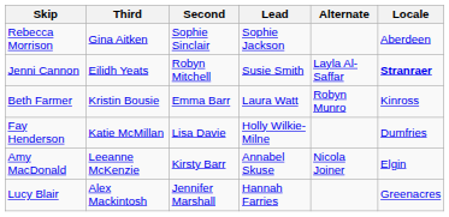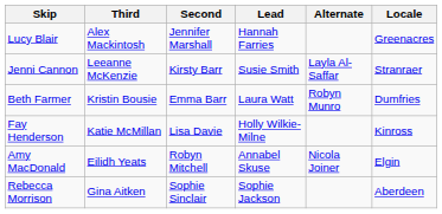 <table class="wikitable">
 <tr>
 <th scope="col">Skip</th>
 <th scope="col">Third</th>
 <th scope="col">Second</th>
 <th scope="col">Lead</th>
 <th scope="col">Alternate</th>
 <th scope="col">Locale</th>
 </tr>
 <tr>
+<td><a href='#'>Lucy Blair</a></td>
+<td><a href='#'>Alex Mackintosh</a></td>
+<td><a href='#'>Jennifer Marshall</a></td>
+<td><a href='#'>Hannah Farries</a></td>
+<td></td>
+<td><a href='#'>Greenacres</a></td>
+</tr>
+<tr>
+<td><a href='#'>Jenni Cannon</a></td>
+<td><a href='#'>Leeanne McKenzie</a></td>
+<td><a href='#'>Kirsty Barr</a></td>
+<td><a href='#'>Susie Smith</a></td>
+<td><a href='#'>Layla Al-Saffar</a></td>
+<td><a href='#'>Stranraer</a></td>
+</tr>
+<tr>
+<td><a href='#'>Beth Farmer</a></td>
+<td><a href='#'>Kristin Bousie</a></td>
+<td><a href='#'>Emma Barr</a></td>
+<td><a href='#'>Laura Watt</a></td>
+<td><a href='#'>Robyn Munro</a></td>
+<td><a href='#'>Dumfries</a></td>
+</tr>
+<tr>
+<td><a href='#'>Fay Henderson</a></td>
+<td><a href='#'>Katie McMillan</a></td>
+<td><a href='#'>Lisa Davie</a></td>
+<td><a href='#'>Holly Wilkie-Milne</a></td>
+<td></td>
+<td><a href='#'>Kinross</a></td>
+</tr>
+<tr>
+<td><a href='#'>Amy MacDonald</a></td>
+<td><a href='#'>Eilidh Yeats</a></td>
+<td><a href='#'>Robyn Mitchell</a></td>
+<td><a href='#'>Annabel Skuse</a></td>
+<td><a href='#'>Nicola Joiner</a></td>
+<td><a href='#'>Elgin</a></td>
+</tr>
+<tr>
 <td><a href='#'>Rebecca Morrison</a></td>
 <td><a href='#'>Gina Aitken</a></td>
 <td><a href='#'>Sophie Sinclair</a></td>
 <td><a href='#'>Sophie Jackson</a></td>
 <td></td>
 <td><a href='#'>Aberdeen</a></td>
 </tr>
-<tr>
-<td><a href='#'>Jenni Cannon</a></td>
-<td><a href='#'>Eilidh Yeats</a></td>
-<td><a href='#'>Robyn Mitchell</a></td>
-<td><a href='#'>Susie Smith</a></td>
-<td><a href='#'>Layla Al-Saffar</a></td>
-<td><strong><a href='#'>Stranraer</a></strong></td>
-</tr>
-<tr>
-<td><a href='#'>Beth Farmer</a></td>
-<td><a href='#'>Kristin Bousie</a></td>
-<td><a href='#'>Emma Barr</a></td>
-<td><a href='#'>Laura Watt</a></td>
-<td><a href='#'>Robyn Munro</a></td>
-<td><a href='#'>Kinross</a></td>
-</tr>
-<tr>
-<td><a href='#'>Fay Henderson</a></td>
-<td><a href='#'>Katie McMillan</a></td>
-<td><a href='#'>Lisa Davie</a></td>
-<td><a href='#'>Holly Wilkie-Milne</a></td>
-<td></td>
-<td><a href='#'>Dumfries</a></td>
-</tr>
-<tr>
-<td><a href='#'>Amy MacDonald</a></td>
-<td><a href='#'>Leeanne McKenzie</a></td>
-<td><a href='#'>Kirsty Barr</a></td>
-<td><a href='#'>Annabel Skuse</a></td>
-<td><a href='#'>Nicola Joiner</a></td>
-<td><a href='#'>Elgin</a></td>
-</tr>
-<tr>
-<td><a href='#'>Lucy Blair</a></td>
-<td><a href='#'>Alex Mackintosh</a></td>
-<td><a href='#'>Jennifer Marshall</a></td>
-<td><a href='#'>Hannah Farries</a></td>
-<td></td>
-<td><a href='#'>Greenacres</a></td>
-</tr>
 </table>
